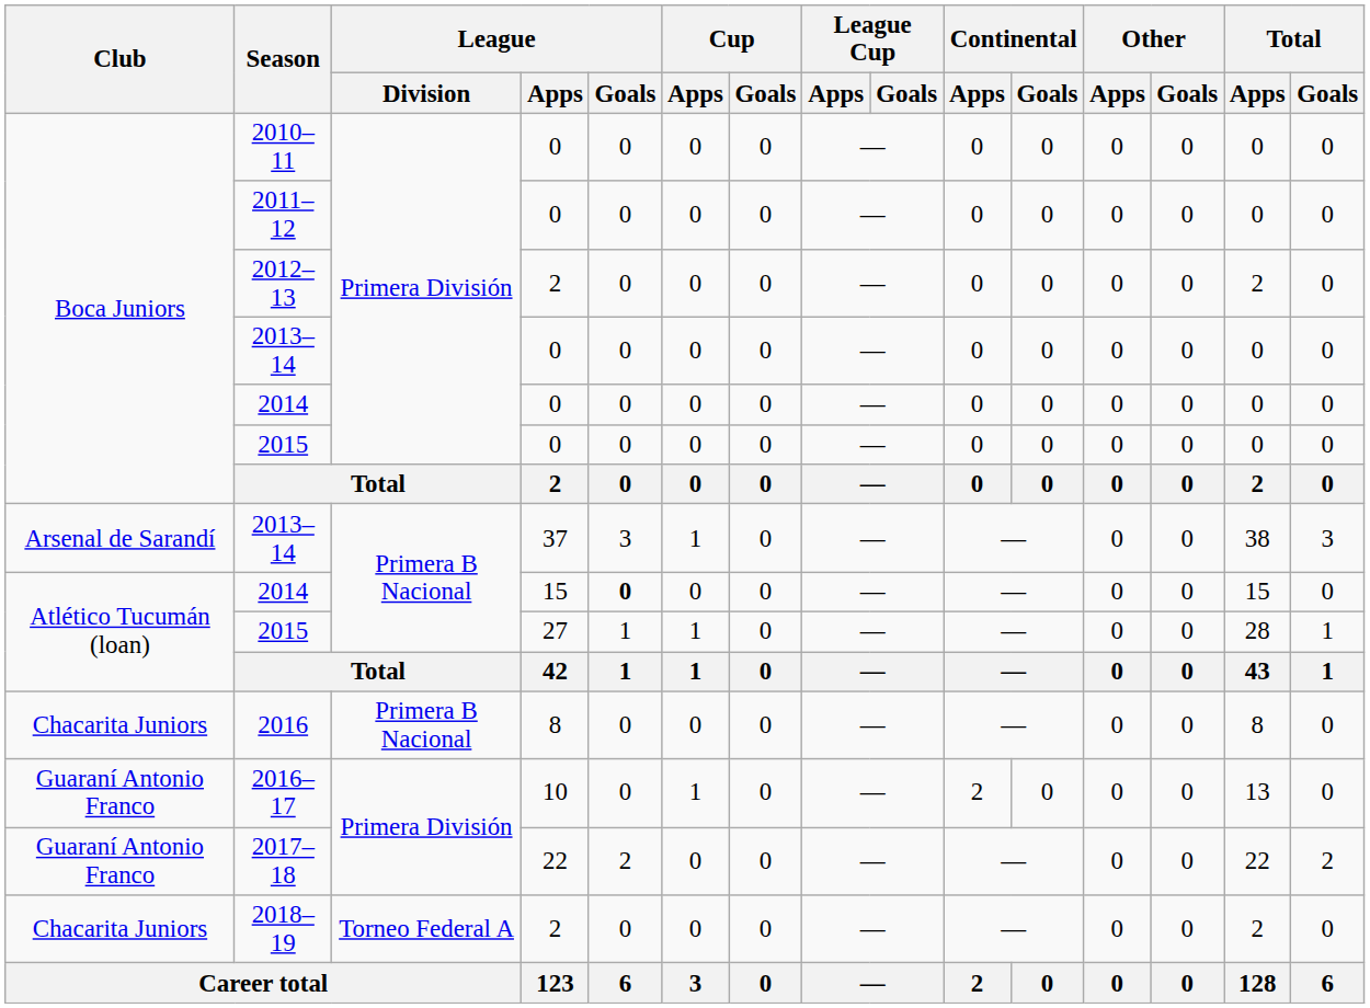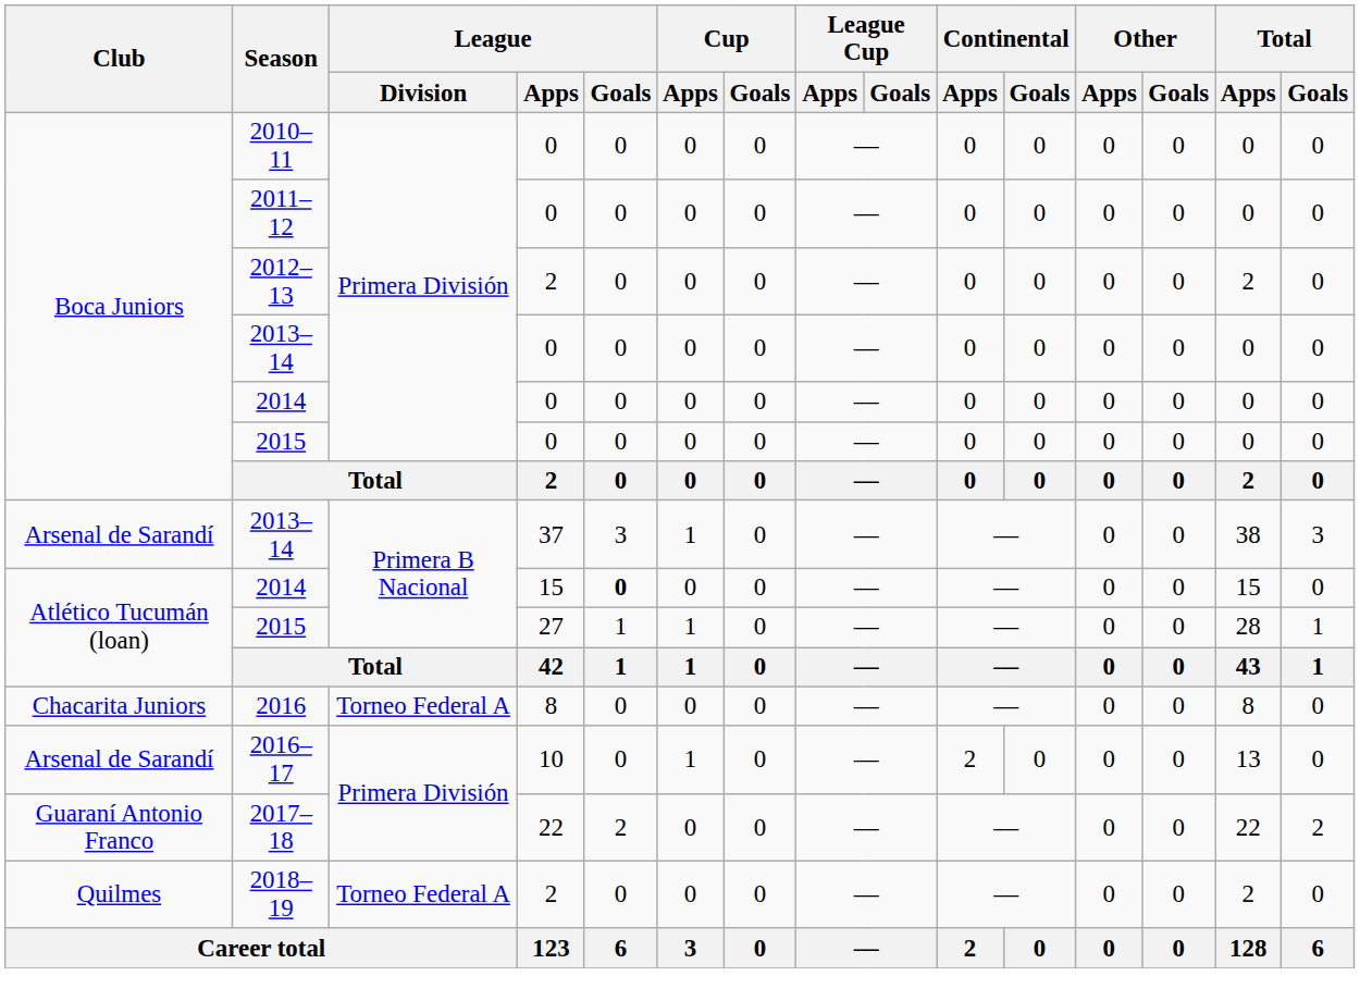 <table class="wikitable" style="text-align:center">
 <tr>
 <th rowspan="2">Club</th>
 <th rowspan="2">Season</th>
 <th colspan="3">League</th>
 <th colspan="2">Cup</th>
 <th colspan="2">League Cup</th>
 <th colspan="2">Continental</th>
 <th colspan="2">Other</th>
 <th colspan="2">Total</th>
 </tr>
 <tr>
 <th>Division</th>
 <th>Apps</th>
 <th>Goals</th>
 <th>Apps</th>
 <th>Goals</th>
 <th>Apps</th>
 <th>Goals</th>
 <th>Apps</th>
 <th>Goals</th>
 <th>Apps</th>
 <th>Goals</th>
 <th>Apps</th>
 <th>Goals</th>
 </tr>
 <tr>
 <td rowspan="7"><a href='#'>Boca Juniors</a></td>
 <td><a href='#'>2010–11</a></td>
 <td rowspan="6"><a href='#'>Primera División</a></td>
 <td>0</td>
 <td>0</td>
 <td>0</td>
 <td>0</td>
 <td colspan="2">—</td>
 <td>0</td>
 <td>0</td>
 <td>0</td>
 <td>0</td>
 <td>0</td>
 <td>0</td>
 </tr>
 <tr>
 <td><a href='#'>2011–12</a></td>
 <td>0</td>
 <td>0</td>
 <td>0</td>
 <td>0</td>
 <td colspan="2">—</td>
 <td>0</td>
 <td>0</td>
 <td>0</td>
 <td>0</td>
 <td>0</td>
 <td>0</td>
 </tr>
 <tr>
 <td><a href='#'>2012–13</a></td>
 <td>2</td>
 <td>0</td>
 <td>0</td>
 <td>0</td>
 <td colspan="2">—</td>
 <td>0</td>
 <td>0</td>
 <td>0</td>
 <td>0</td>
 <td>2</td>
 <td>0</td>
 </tr>
 <tr>
 <td><a href='#'>2013–14</a></td>
 <td>0</td>
 <td>0</td>
 <td>0</td>
 <td>0</td>
 <td colspan="2">—</td>
 <td>0</td>
 <td>0</td>
 <td>0</td>
 <td>0</td>
 <td>0</td>
 <td>0</td>
 </tr>
 <tr>
 <td><a href='#'>2014</a></td>
 <td>0</td>
 <td>0</td>
 <td>0</td>
 <td>0</td>
 <td colspan="2">—</td>
 <td>0</td>
 <td>0</td>
 <td>0</td>
 <td>0</td>
 <td>0</td>
 <td>0</td>
 </tr>
 <tr>
 <td><a href='#'>2015</a></td>
 <td>0</td>
 <td>0</td>
 <td>0</td>
 <td>0</td>
 <td colspan="2">—</td>
 <td>0</td>
 <td>0</td>
 <td>0</td>
 <td>0</td>
 <td>0</td>
 <td>0</td>
 </tr>
 <tr>
 <th colspan="2">Total</th>
 <th>2</th>
 <th>0</th>
 <th>0</th>
 <th>0</th>
 <th colspan="2">—</th>
 <th>0</th>
 <th>0</th>
 <th>0</th>
 <th>0</th>
 <th>2</th>
 <th>0</th>
 </tr>
 <tr>
 <td rowspan="1"><a href='#'>Arsenal de Sarandí</a></td>
 <td><a href='#'>2013–14</a></td>
 <td rowspan="3"><a href='#'>Primera B Nacional</a></td>
 <td>37</td>
 <td>3</td>
 <td>1</td>
 <td>0</td>
 <td colspan="2">—</td>
 <td colspan="2">—</td>
 <td>0</td>
 <td>0</td>
 <td>38</td>
 <td>3</td>
 </tr>
 <tr>
 <td rowspan="3"><a href='#'>Atlético Tucumán</a> (loan)</td>
 <td><a href='#'>2014</a></td>
 <td>15</td>
 <td><strong>0</strong></td>
 <td>0</td>
 <td>0</td>
 <td colspan="2">—</td>
 <td colspan="2">—</td>
 <td>0</td>
 <td>0</td>
 <td>15</td>
 <td>0</td>
 </tr>
 <tr>
 <td><a href='#'>2015</a></td>
 <td>27</td>
 <td>1</td>
 <td>1</td>
 <td>0</td>
 <td colspan="2">—</td>
 <td colspan="2">—</td>
 <td>0</td>
 <td>0</td>
 <td>28</td>
 <td>1</td>
 </tr>
 <tr>
 <th colspan="2">Total</th>
 <th>42</th>
 <th>1</th>
 <th>1</th>
 <th>0</th>
 <th colspan="2">—</th>
 <th colspan="2">—</th>
 <th>0</th>
 <th>0</th>
 <th>43</th>
 <th>1</th>
 </tr>
 <tr>
 <td rowspan="1"><a href='#'>Chacarita Juniors</a></td>
 <td><a href='#'>2016</a></td>
-<td rowspan="1"><a href='#'>Primera B Nacional</a></td>
+<td rowspan="1"><a href='#'>Torneo Federal A</a></td>
 <td>8</td>
 <td>0</td>
 <td>0</td>
 <td>0</td>
 <td colspan="2">—</td>
 <td colspan="2">—</td>
 <td>0</td>
 <td>0</td>
 <td>8</td>
 <td>0</td>
 </tr>
 <tr>
-<td rowspan="1"><a href='#'>Guaraní Antonio Franco</a></td>
+<td rowspan="1"><a href='#'>Arsenal de Sarandí</a></td>
 <td><a href='#'>2016–17</a></td>
 <td rowspan="2"><a href='#'>Primera División</a></td>
 <td>10</td>
 <td>0</td>
 <td>1</td>
 <td>0</td>
 <td colspan="2">—</td>
 <td>2</td>
 <td>0</td>
 <td>0</td>
 <td>0</td>
 <td>13</td>
 <td>0</td>
 </tr>
 <tr>
 <td rowspan="1"><a href='#'>Guaraní Antonio Franco</a></td>
 <td><a href='#'>2017–18</a></td>
 <td>22</td>
 <td>2</td>
 <td>0</td>
 <td>0</td>
 <td colspan="2">—</td>
 <td colspan="2">—</td>
 <td>0</td>
 <td>0</td>
 <td>22</td>
 <td>2</td>
 </tr>
 <tr>
-<td rowspan="1"><a href='#'>Chacarita Juniors</a></td>
+<td rowspan="1"><a href='#'>Quilmes</a></td>
 <td><a href='#'>2018–19</a></td>
 <td rowspan="1"><a href='#'>Torneo Federal A</a></td>
 <td>2</td>
 <td>0</td>
 <td>0</td>
 <td>0</td>
 <td colspan="2">—</td>
 <td colspan="2">—</td>
 <td>0</td>
 <td>0</td>
 <td>2</td>
 <td>0</td>
 </tr>
 <tr>
 <th colspan="3">Career total</th>
 <th>123</th>
 <th>6</th>
 <th>3</th>
 <th>0</th>
 <th colspan="2">—</th>
 <th>2</th>
 <th>0</th>
 <th>0</th>
 <th>0</th>
 <th>128</th>
 <th>6</th>
 </tr>
 </table>
